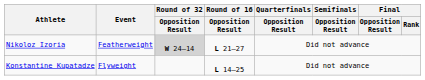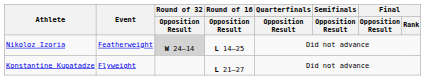 <table class="wikitable" style="font-size:90%">
 <tr>
 <th rowspan="2">Athlete</th>
 <th rowspan="2">Event</th>
 <th>Round of 32</th>
 <th>Round of 16</th>
 <th>Quarterfinals</th>
 <th>Semifinals</th>
 <th colspan=2>Final</th>
 </tr>
 <tr style="font-size:95%">
 <th>Opposition<br>Result</th>
 <th>Opposition<br>Result</th>
 <th>Opposition<br>Result</th>
 <th>Opposition<br>Result</th>
 <th>Opposition<br>Result</th>
 <th>Rank</th>
 </tr>
 <tr align=center>
 <td align=left><a href='#'>Nikoloz Izoria</a></td>
 <td align=left><a href='#'>Featherweight</a></td>
 <td style="background: lightgrey;"><br><strong>W</strong> 24–14</td>
-<td><br><strong>L</strong> 21–27</td>
+<td><br><strong>L</strong> 14–25</td>
 <td colspan=4>Did not advance</td>
 </tr>
 <tr align=center>
 <td align=left><a href='#'>Konstantine Kupatadze</a></td>
 <td align=left><a href='#'>Flyweight</a></td>
 <td></td>
-<td><br><strong>L</strong> 14–25</td>
+<td><br><strong>L</strong> 21–27</td>
 <td colspan=4>Did not advance</td>
 </tr>
 </table>
